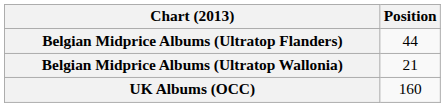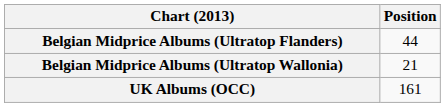 <table class="wikitable sortable plainrowheaders" style="text-align:center">
 <tr>
 <th scope="col" style="width:24em;">Chart (2013)</th>
 <th scope="col">Position</th>
 </tr>
 <tr>
 <th scope="row">Belgian Midprice Albums (Ultratop Flanders)</th>
 <td>44</td>
 </tr>
 <tr>
 <th scope="row">Belgian Midprice Albums (Ultratop Wallonia)</th>
 <td>21</td>
 </tr>
 <tr>
 <th scope="row">UK Albums (OCC)</th>
-<td>160</td>
+<td>161</td>
 </tr>
 </table>
